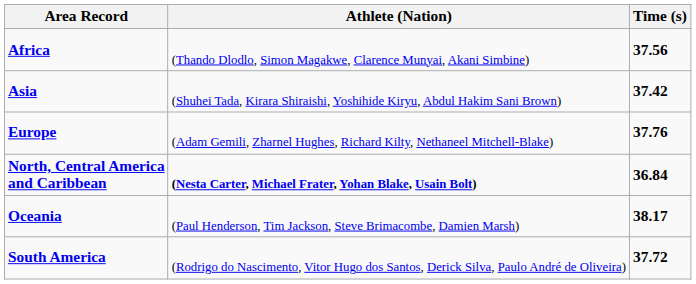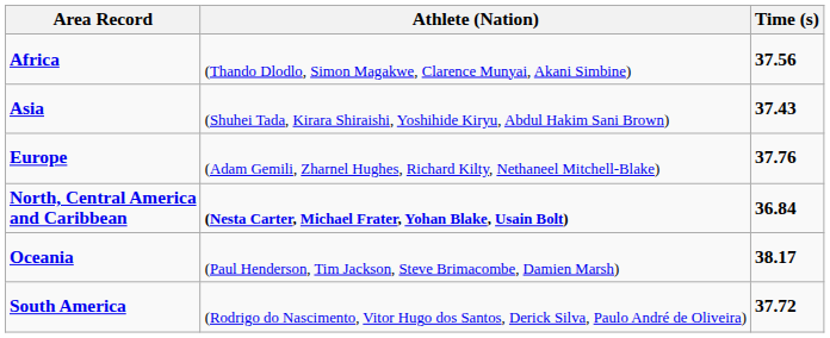 <table class="wikitable">
 <tr>
 <th>Area Record</th>
 <th>Athlete (Nation)</th>
 <th>Time (s)</th>
 </tr>
 <tr>
 <td><strong><a href='#'>Africa</a> </strong></td>
 <td> <br> <small>(<a href='#'>Thando Dlodlo</a>, <a href='#'>Simon Magakwe</a>, <a href='#'>Clarence Munyai</a>, <a href='#'>Akani Simbine</a>)</small></td>
 <td><strong>37.56</strong></td>
 </tr>
 <tr>
 <td><strong><a href='#'>Asia</a> </strong></td>
 <td> <br><small>(<a href='#'>Shuhei Tada</a>, <a href='#'>Kirara Shiraishi</a>, <a href='#'>Yoshihide Kiryu</a>, <a href='#'>Abdul Hakim Sani Brown</a>)</small></td>
-<td><strong>37.42</strong></td>
+<td><strong>37.43</strong></td>
 </tr>
 <tr>
 <td><strong><a href='#'>Europe</a> </strong></td>
 <td> <br> <small>(<a href='#'>Adam Gemili</a>, <a href='#'>Zharnel Hughes</a>, <a href='#'>Richard Kilty</a>, <a href='#'>Nethaneel Mitchell-Blake</a>)</small></td>
 <td><strong>37.76</strong></td>
 </tr>
 <tr>
 <td><strong><a href='#'>North, Central America<br> and Caribbean</a></strong> </td>
 <td><strong> <br> <small>(<a href='#'>Nesta Carter</a>, <a href='#'>Michael Frater</a>, <a href='#'>Yohan Blake</a>, <a href='#'>Usain Bolt</a>)</small></strong></td>
 <td><strong>36.84 </strong></td>
 </tr>
 <tr>
 <td><strong><a href='#'>Oceania</a> </strong></td>
 <td> <br><small>(<a href='#'>Paul Henderson</a>, <a href='#'>Tim Jackson</a>, <a href='#'>Steve Brimacombe</a>, <a href='#'>Damien Marsh</a>)</small></td>
 <td><strong>38.17</strong></td>
 </tr>
 <tr>
 <td><strong><a href='#'>South America</a> </strong></td>
 <td> <br> <small>(<a href='#'>Rodrigo do Nascimento</a>, <a href='#'>Vitor Hugo dos Santos</a>, <a href='#'>Derick Silva</a>, <a href='#'>Paulo André de Oliveira</a>)</small></td>
 <td><strong>37.72</strong></td>
 </tr>
 </table>
